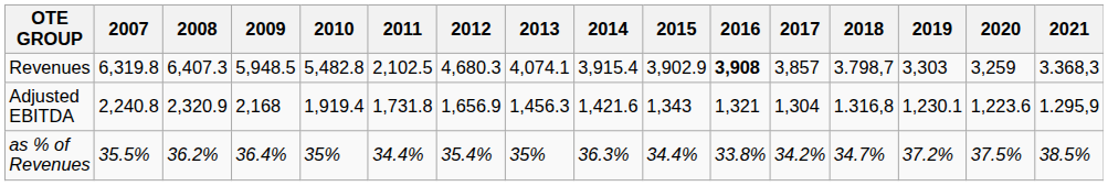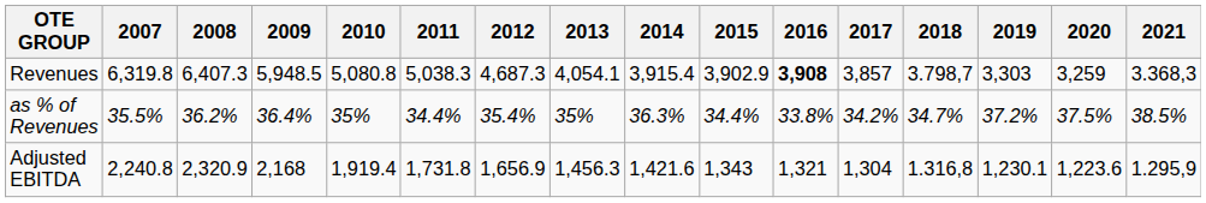 <table class="wikitable">
 <tr>
 <th>OTE GROUP</th>
 <th>2007</th>
 <th>2008</th>
 <th>2009</th>
 <th>2010</th>
 <th>2011</th>
 <th>2012</th>
 <th>2013</th>
 <th>2014</th>
 <th>2015</th>
 <th>2016</th>
 <th>2017</th>
 <th>2018</th>
 <th>2019</th>
 <th>2020</th>
 <th>2021</th>
 </tr>
 <tr>
 <td>Revenues</td>
 <td>6,319.8</td>
 <td>6,407.3</td>
 <td>5,948.5</td>
-<td>5,482.8</td>
-<td>2,102.5</td>
-<td>4,680.3</td>
-<td>4,074.1</td>
+<td>5,080.8</td>
+<td>5,038.3</td>
+<td>4,687.3</td>
+<td>4,054.1</td>
 <td>3,915.4</td>
 <td>3,902.9</td>
 <td><strong>3,908</strong></td>
 <td>3,857</td>
 <td>3.798,7</td>
 <td>3,303</td>
 <td>3,259</td>
 <td>3.368,3</td>
+</tr>
+<tr>
+<td><em>as % of Revenues</em></td>
+<td><em>35.5%</em></td>
+<td><em>36.2%</em></td>
+<td><em>36.4%</em></td>
+<td><em>35%</em></td>
+<td><em>34.4%</em></td>
+<td><em>35.4%</em></td>
+<td><em>35%</em></td>
+<td><em>36.3%</em></td>
+<td><em>34.4%</em></td>
+<td><em>33.8%</em></td>
+<td><em>34.2%</em></td>
+<td><em>34.7%</em></td>
+<td><em>37.2%</em></td>
+<td><em>37.5%</em></td>
+<td><em>38.5%</em></td>
 </tr>
 <tr>
 <td>Adjusted EBITDA</td>
 <td>2,240.8</td>
 <td>2,320.9</td>
 <td>2,168</td>
 <td>1,919.4</td>
 <td>1,731.8</td>
 <td>1,656.9</td>
 <td>1,456.3</td>
 <td>1,421.6</td>
 <td>1,343</td>
 <td>1,321</td>
 <td>1,304</td>
 <td>1.316,8</td>
 <td>1,230.1</td>
 <td>1,223.6</td>
 <td>1.295,9</td>
 </tr>
-<tr>
-<td><em>as % of Revenues</em></td>
-<td><em>35.5%</em></td>
-<td><em>36.2%</em></td>
-<td><em>36.4%</em></td>
-<td><em>35%</em></td>
-<td><em>34.4%</em></td>
-<td><em>35.4%</em></td>
-<td><em>35%</em></td>
-<td><em>36.3%</em></td>
-<td><em>34.4%</em></td>
-<td><em>33.8%</em></td>
-<td><em>34.2%</em></td>
-<td><em>34.7%</em></td>
-<td><em>37.2%</em></td>
-<td><em>37.5%</em></td>
-<td><em>38.5%</em></td>
-</tr>
 </table>
